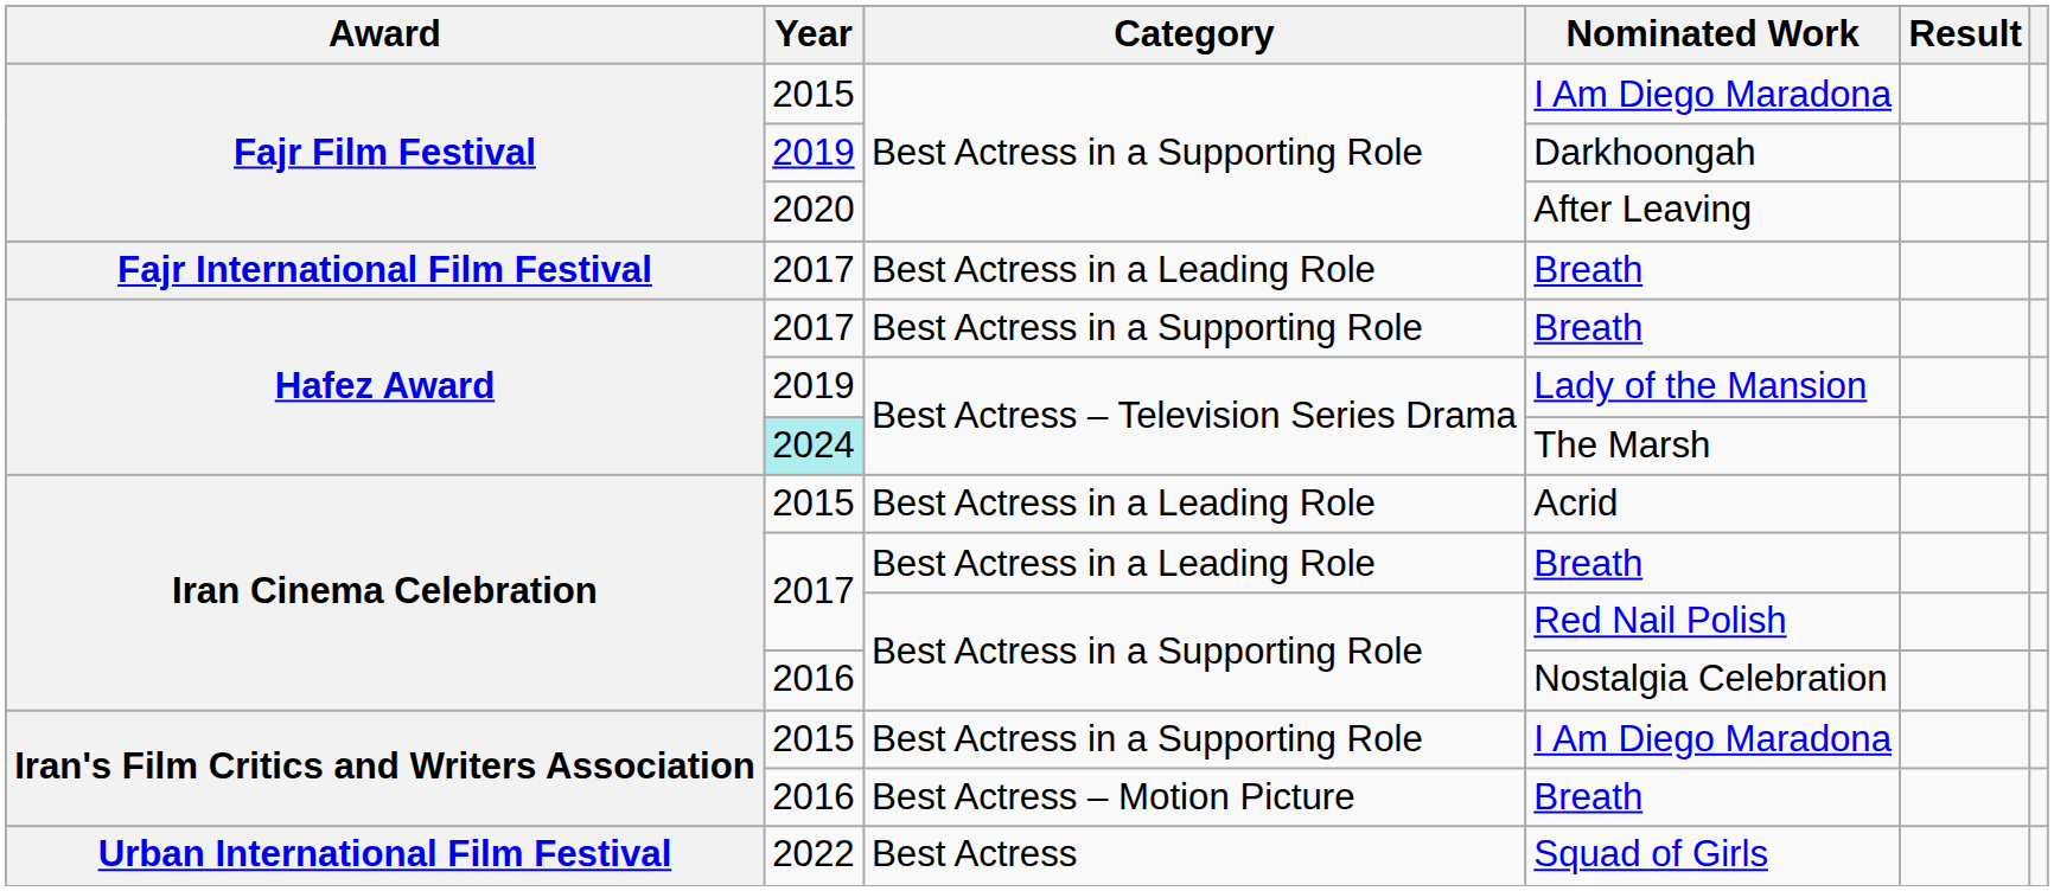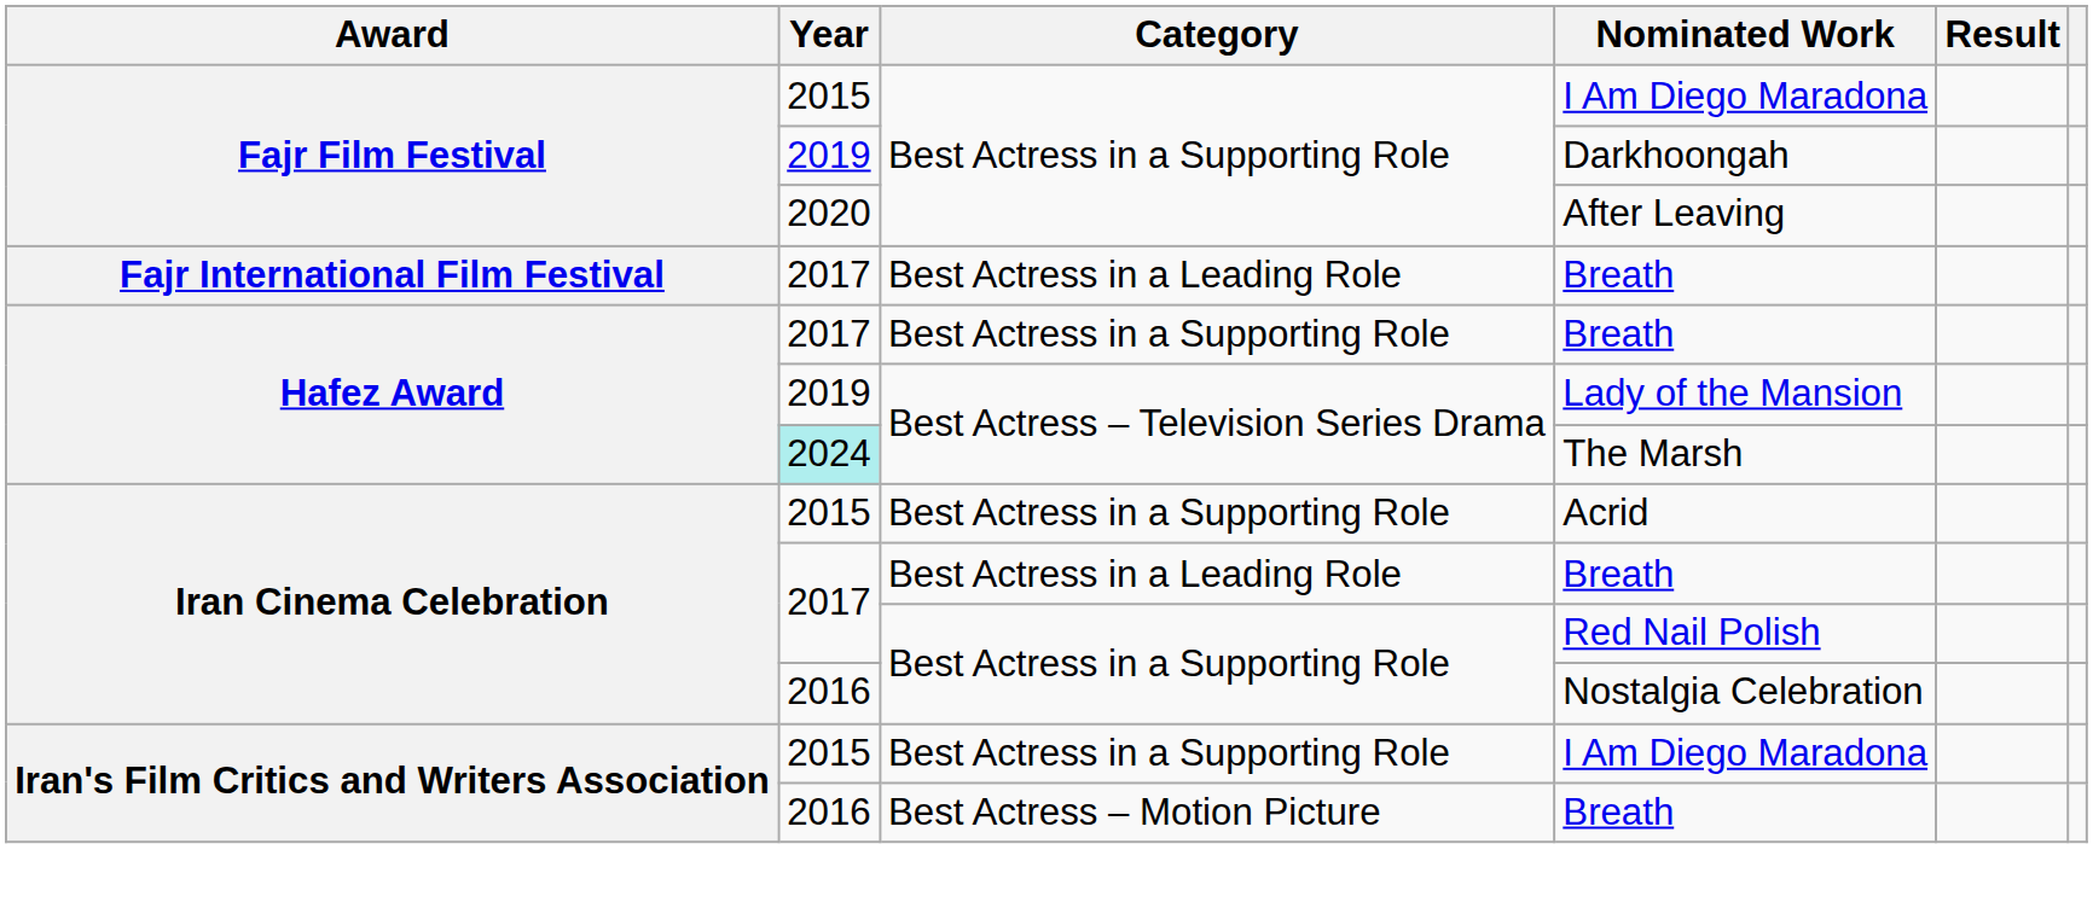 <table class="wikitable sortable plainrowheaders">
 <tr>
 <th scope="col">Award</th>
 <th scope="col">Year</th>
 <th scope="col">Category</th>
 <th scope="col">Nominated Work</th>
 <th scope="col">Result</th>
 <th></th>
 </tr>
 <tr>
 <th rowspan="3" scope="row"><a href='#'>Fajr Film Festival</a></th>
 <td>2015</td>
 <td rowspan="3">Best Actress in a Supporting Role</td>
 <td><a href='#'>I Am Diego Maradona</a></td>
 <td></td>
 <td></td>
 </tr>
 <tr>
 <td><a href='#'>2019</a></td>
 <td>Darkhoongah</td>
 <td></td>
 <td></td>
 </tr>
 <tr>
 <td>2020</td>
 <td>After Leaving</td>
 <td></td>
 <td></td>
 </tr>
 <tr>
 <th scope="row"><a href='#'>Fajr International Film Festival</a></th>
 <td>2017</td>
 <td>Best Actress in a Leading Role</td>
 <td><a href='#'>Breath</a></td>
 <td></td>
 <td></td>
 </tr>
 <tr>
 <th rowspan="3" scope="row"><a href='#'>Hafez Award</a></th>
 <td>2017</td>
 <td>Best Actress in a Supporting Role</td>
 <td><a href='#'>Breath</a></td>
 <td></td>
 <td></td>
 </tr>
 <tr>
 <td>2019</td>
 <td rowspan="2">Best Actress – Television Series Drama</td>
 <td><a href='#'>Lady of the Mansion</a></td>
 <td></td>
 <td></td>
 </tr>
 <tr>
 <td style="background: paleturquoise;">2024</td>
 <td>The Marsh</td>
 <td></td>
 <td></td>
 </tr>
 <tr>
 <th rowspan="4" scope="row">Iran Cinema Celebration</th>
 <td>2015</td>
-<td>Best Actress in a Leading Role</td>
+<td>Best Actress in a Supporting Role</td>
 <td>Acrid</td>
 <td></td>
 <td></td>
 </tr>
 <tr>
 <td rowspan="2">2017</td>
 <td>Best Actress in a Leading Role</td>
 <td><a href='#'>Breath</a></td>
 <td></td>
 <td></td>
 </tr>
 <tr>
 <td rowspan="2">Best Actress in a Supporting Role</td>
 <td><a href='#'>Red Nail Polish</a></td>
 <td></td>
 <td></td>
 </tr>
 <tr>
 <td>2016</td>
 <td>Nostalgia Celebration</td>
 <td></td>
 <td></td>
 </tr>
 <tr>
 <th rowspan="2" scope="row">Iran's Film Critics and Writers Association</th>
 <td>2015</td>
 <td>Best Actress in a Supporting Role</td>
 <td><a href='#'>I Am Diego Maradona</a></td>
 <td></td>
 <td></td>
 </tr>
 <tr>
 <td>2016</td>
 <td>Best Actress – Motion Picture</td>
 <td><a href='#'>Breath</a></td>
 <td></td>
 <td></td>
 </tr>
-<tr>
-<th scope="row"><a href='#'>Urban International Film Festival</a></th>
-<td>2022</td>
-<td>Best Actress</td>
-<td><a href='#'>Squad of Girls</a></td>
-<td></td>
-<td></td>
-</tr>
 </table>
